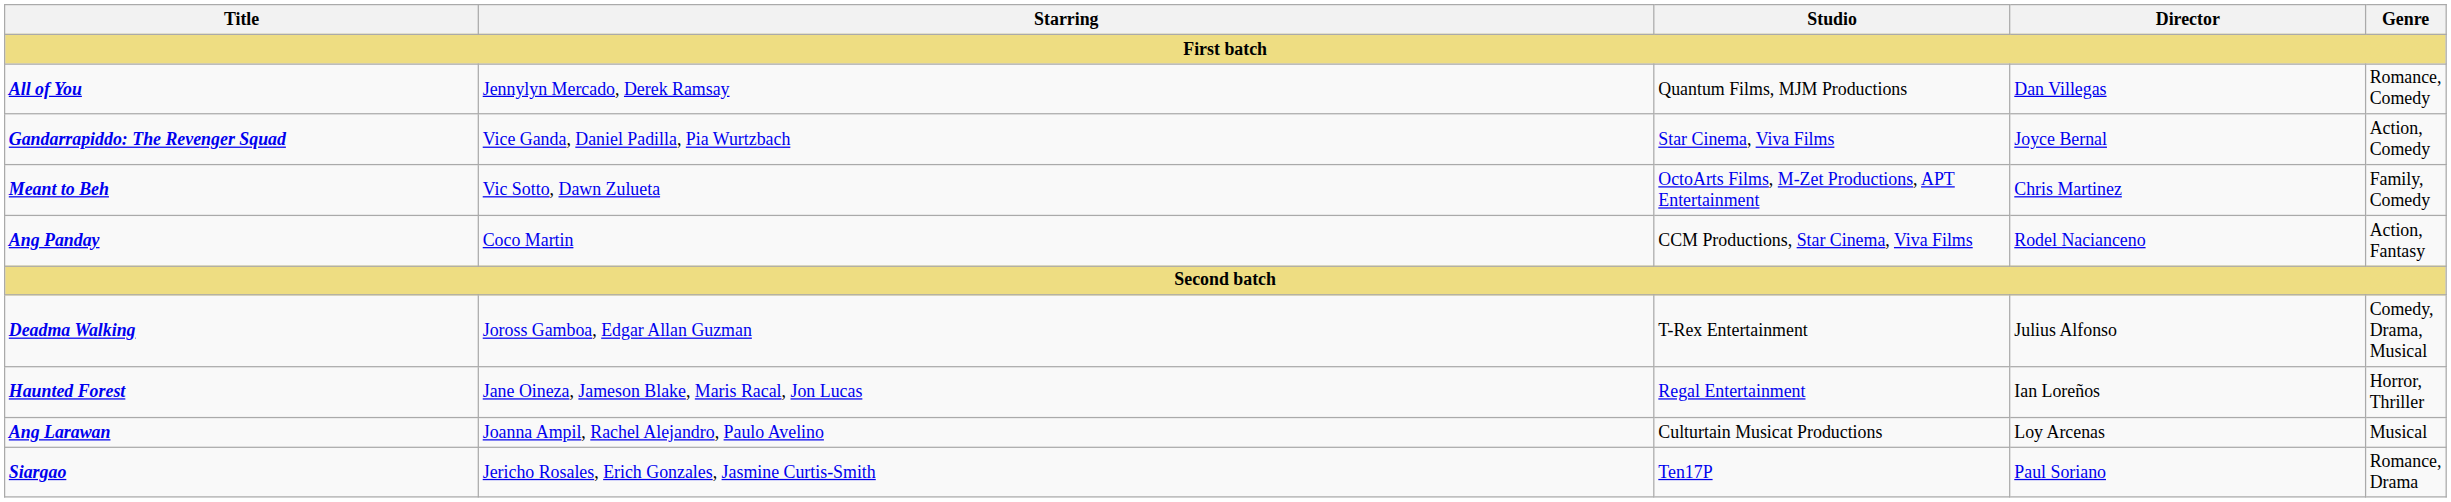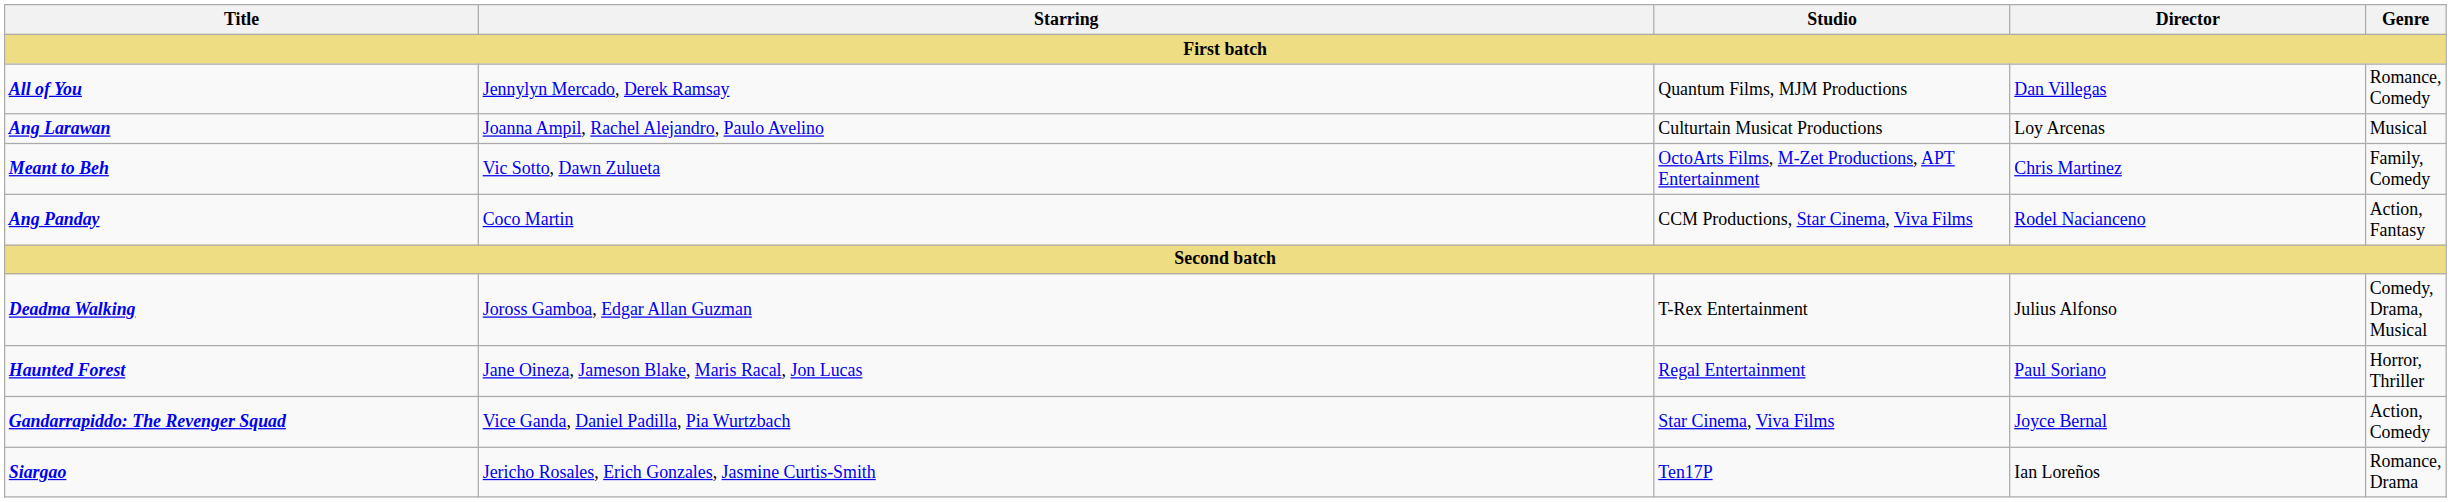 <table class="wikitable" style="font-size: 90%;">
 <tr>
 <th width=20%>Title</th>
 <th width=50%>Starring</th>
 <th width=15%>Studio</th>
 <th width=15%>Director</th>
 <th>Genre</th>
 </tr>
 <tr>
 <th style="background:#EEDD82" colspan=5>First batch</th>
 </tr>
 <tr>
 <td><strong><em><a href='#'>All of You</a></em></strong></td>
 <td><a href='#'>Jennylyn Mercado</a>, <a href='#'>Derek Ramsay</a></td>
 <td>Quantum Films, MJM Productions</td>
 <td><a href='#'>Dan Villegas</a></td>
 <td>Romance, Comedy</td>
 </tr>
 <tr>
-<td><strong><em><a href='#'>Gandarrapiddo: The Revenger Squad</a></em></strong></td>
-<td><a href='#'>Vice Ganda</a>, <a href='#'>Daniel Padilla</a>, <a href='#'>Pia Wurtzbach</a></td>
-<td><a href='#'>Star Cinema</a>, <a href='#'>Viva Films</a></td>
-<td><a href='#'>Joyce Bernal</a></td>
-<td>Action, Comedy</td>
+<td><strong><em><a href='#'>Ang Larawan</a></em></strong></td>
+<td><a href='#'>Joanna Ampil</a>, <a href='#'>Rachel Alejandro</a>, <a href='#'>Paulo Avelino</a></td>
+<td>Culturtain Musicat Productions</td>
+<td>Loy Arcenas</td>
+<td>Musical</td>
 </tr>
 <tr>
 <td><strong><em><a href='#'>Meant to Beh</a></em></strong></td>
 <td><a href='#'>Vic Sotto</a>, <a href='#'>Dawn Zulueta</a></td>
 <td><a href='#'>OctoArts Films</a>, <a href='#'>M-Zet Productions</a>, <a href='#'>APT Entertainment</a></td>
 <td><a href='#'>Chris Martinez</a></td>
 <td>Family, Comedy</td>
 </tr>
 <tr>
 <td><strong><em><a href='#'>Ang Panday</a></em></strong></td>
 <td><a href='#'>Coco Martin</a></td>
 <td>CCM Productions, <a href='#'>Star Cinema</a>, <a href='#'>Viva Films</a></td>
 <td><a href='#'>Rodel Nacianceno</a></td>
 <td>Action, Fantasy</td>
 </tr>
 <tr>
 <th style="background:#EEDD82" colspan=5>Second batch</th>
 </tr>
 <tr>
 <td><strong><em><a href='#'>Deadma Walking</a></em></strong></td>
 <td><a href='#'>Joross Gamboa</a>, <a href='#'>Edgar Allan Guzman</a></td>
 <td>T-Rex Entertainment</td>
 <td>Julius Alfonso</td>
 <td>Comedy, Drama, Musical</td>
 </tr>
 <tr>
 <td><strong><em><a href='#'>Haunted Forest</a></em></strong></td>
 <td><a href='#'>Jane Oineza</a>, <a href='#'>Jameson Blake</a>, <a href='#'>Maris Racal</a>, <a href='#'>Jon Lucas</a></td>
 <td><a href='#'>Regal Entertainment</a></td>
-<td>Ian Loreños</td>
+<td><a href='#'>Paul Soriano</a></td>
 <td>Horror, Thriller</td>
 </tr>
 <tr>
-<td><strong><em><a href='#'>Ang Larawan</a></em></strong></td>
-<td><a href='#'>Joanna Ampil</a>, <a href='#'>Rachel Alejandro</a>, <a href='#'>Paulo Avelino</a></td>
-<td>Culturtain Musicat Productions</td>
-<td>Loy Arcenas</td>
-<td>Musical</td>
+<td><strong><em><a href='#'>Gandarrapiddo: The Revenger Squad</a></em></strong></td>
+<td><a href='#'>Vice Ganda</a>, <a href='#'>Daniel Padilla</a>, <a href='#'>Pia Wurtzbach</a></td>
+<td><a href='#'>Star Cinema</a>, <a href='#'>Viva Films</a></td>
+<td><a href='#'>Joyce Bernal</a></td>
+<td>Action, Comedy</td>
 </tr>
 <tr>
 <td><strong><em><a href='#'>Siargao</a></em></strong></td>
 <td><a href='#'>Jericho Rosales</a>, <a href='#'>Erich Gonzales</a>, <a href='#'>Jasmine Curtis-Smith</a></td>
 <td><a href='#'>Ten17P</a></td>
-<td><a href='#'>Paul Soriano</a></td>
+<td>Ian Loreños</td>
 <td>Romance, Drama</td>
 </tr>
 </table>
